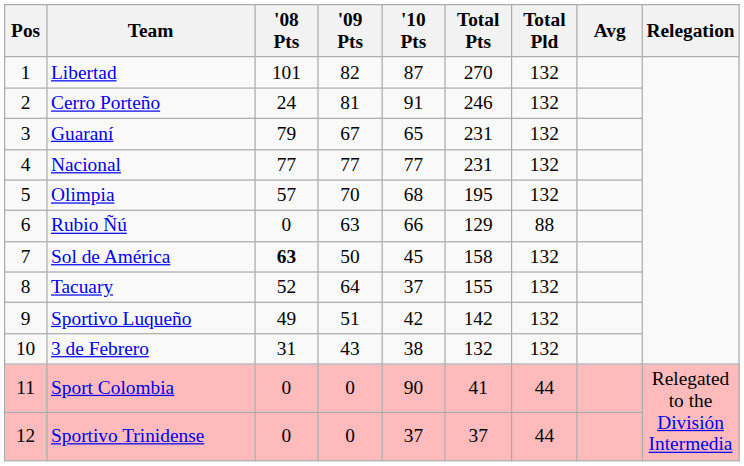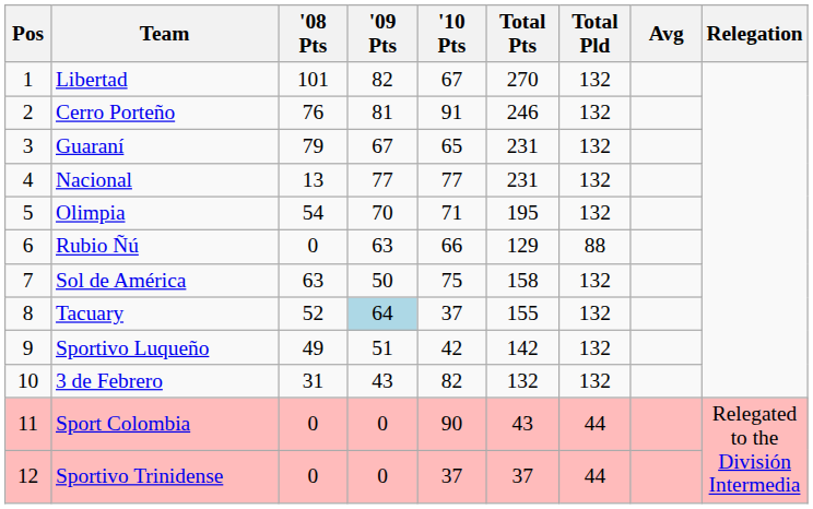 <table class="wikitable" style="text-align:center">
 <tr>
 <th width=28>Pos<br></th>
 <th width=185>Team<br></th>
 <th width=50>'08 Pts<br></th>
 <th width=50>'09 Pts<br></th>
 <th width=50>'10 Pts<br></th>
 <th width=50>Total<br>Pts</th>
 <th width=50>Total<br>Pld</th>
 <th width=50>Avg<br></th>
 <th>Relegation</th>
 </tr>
 <tr>
 <td>1</td>
 <td align="left"><a href='#'>Libertad</a></td>
 <td>101</td>
 <td>82</td>
-<td>87</td>
+<td>67</td>
 <td>270</td>
 <td>132</td>
 <td><strong></strong></td>
 </tr>
 <tr>
 <td>2</td>
 <td align="left"><a href='#'>Cerro Porteño</a></td>
-<td>24</td>
+<td>76</td>
 <td>81</td>
 <td>91</td>
 <td>246</td>
 <td>132</td>
 <td><strong></strong></td>
 </tr>
 <tr>
 <td>3</td>
 <td align="left"><a href='#'>Guaraní</a></td>
 <td>79</td>
 <td>67</td>
 <td>65</td>
 <td>231</td>
 <td>132</td>
 <td><strong></strong></td>
 </tr>
 <tr>
 <td>4</td>
 <td align="left"><a href='#'>Nacional</a></td>
-<td>77</td>
+<td>13</td>
 <td>77</td>
 <td>77</td>
 <td>231</td>
 <td>132</td>
 <td><strong></strong></td>
 </tr>
 <tr>
 <td>5</td>
 <td align="left"><a href='#'>Olimpia</a></td>
-<td>57</td>
+<td>54</td>
 <td>70</td>
-<td>68</td>
+<td>71</td>
 <td>195</td>
 <td>132</td>
 <td><strong></strong></td>
 </tr>
 <tr>
 <td>6</td>
 <td align="left"><a href='#'>Rubio Ñú</a></td>
 <td>0</td>
 <td>63</td>
 <td>66</td>
 <td>129</td>
 <td>88</td>
 <td><strong></strong></td>
 </tr>
 <tr>
 <td>7</td>
 <td align="left"><a href='#'>Sol de América</a></td>
-<td><strong>63</strong></td>
+<td>63</td>
 <td>50</td>
-<td>45</td>
+<td>75</td>
 <td>158</td>
 <td>132</td>
 <td><strong></strong></td>
 </tr>
 <tr>
 <td>8</td>
 <td align="left"><a href='#'>Tacuary</a></td>
 <td>52</td>
-<td>64</td>
+<td style="background: lightblue;">64</td>
 <td>37</td>
 <td>155</td>
 <td>132</td>
 <td><strong></strong></td>
 </tr>
 <tr>
 <td>9</td>
 <td align="left"><a href='#'>Sportivo Luqueño</a></td>
 <td>49</td>
 <td>51</td>
 <td>42</td>
 <td>142</td>
 <td>132</td>
 <td><strong></strong></td>
 </tr>
 <tr>
 <td>10</td>
 <td align="left"><a href='#'>3 de Febrero</a></td>
 <td>31</td>
 <td>43</td>
-<td>38</td>
+<td>82</td>
 <td>132</td>
 <td>132</td>
 <td><strong></strong></td>
 </tr>
 <tr bgcolor=#FFBBBB>
 <td>11</td>
 <td align="left"><a href='#'>Sport Colombia</a></td>
 <td>0</td>
 <td>0</td>
 <td>90</td>
-<td>41</td>
+<td>43</td>
 <td>44</td>
 <td><strong></strong></td>
 <td rowspan=2>Relegated to the <a href='#'>División Intermedia</a></td>
 </tr>
 <tr bgcolor=#FFBBBB>
 <td>12</td>
 <td align="left"><a href='#'>Sportivo Trinidense</a></td>
 <td>0</td>
 <td>0</td>
 <td>37</td>
 <td>37</td>
 <td>44</td>
 <td><strong></strong></td>
 </tr>
 </table>
